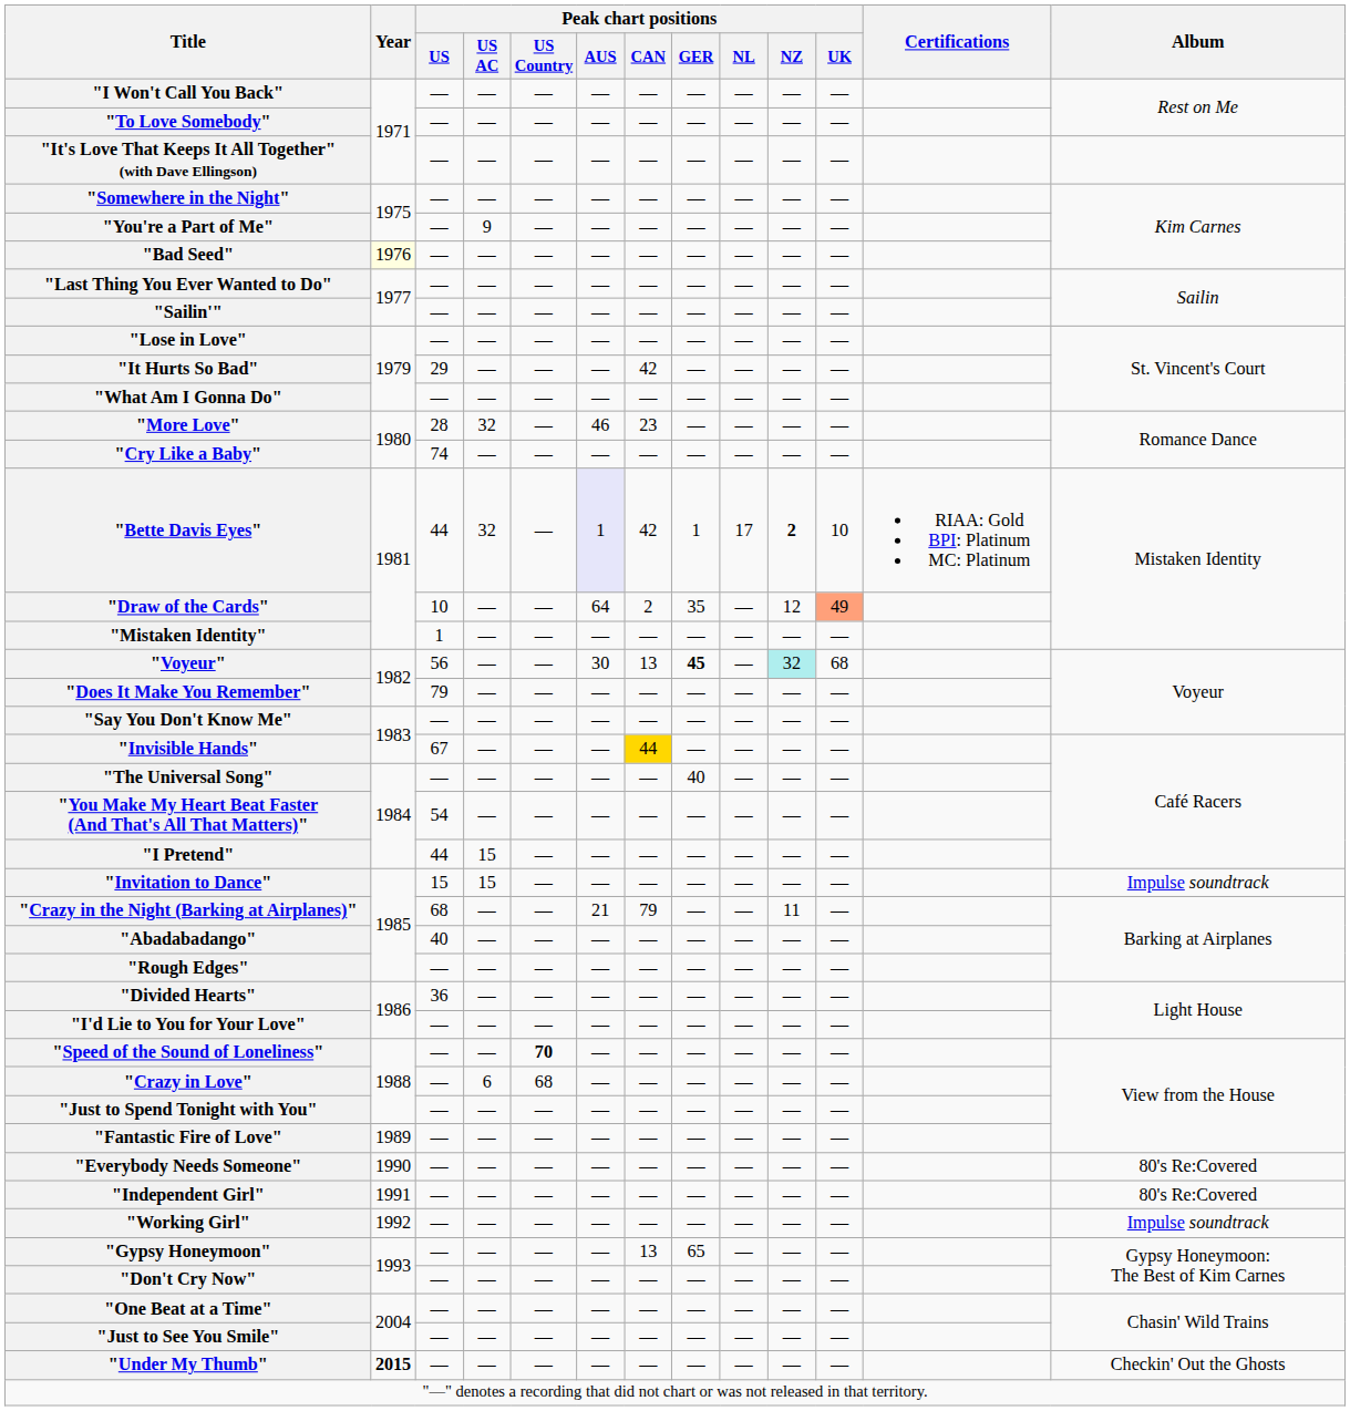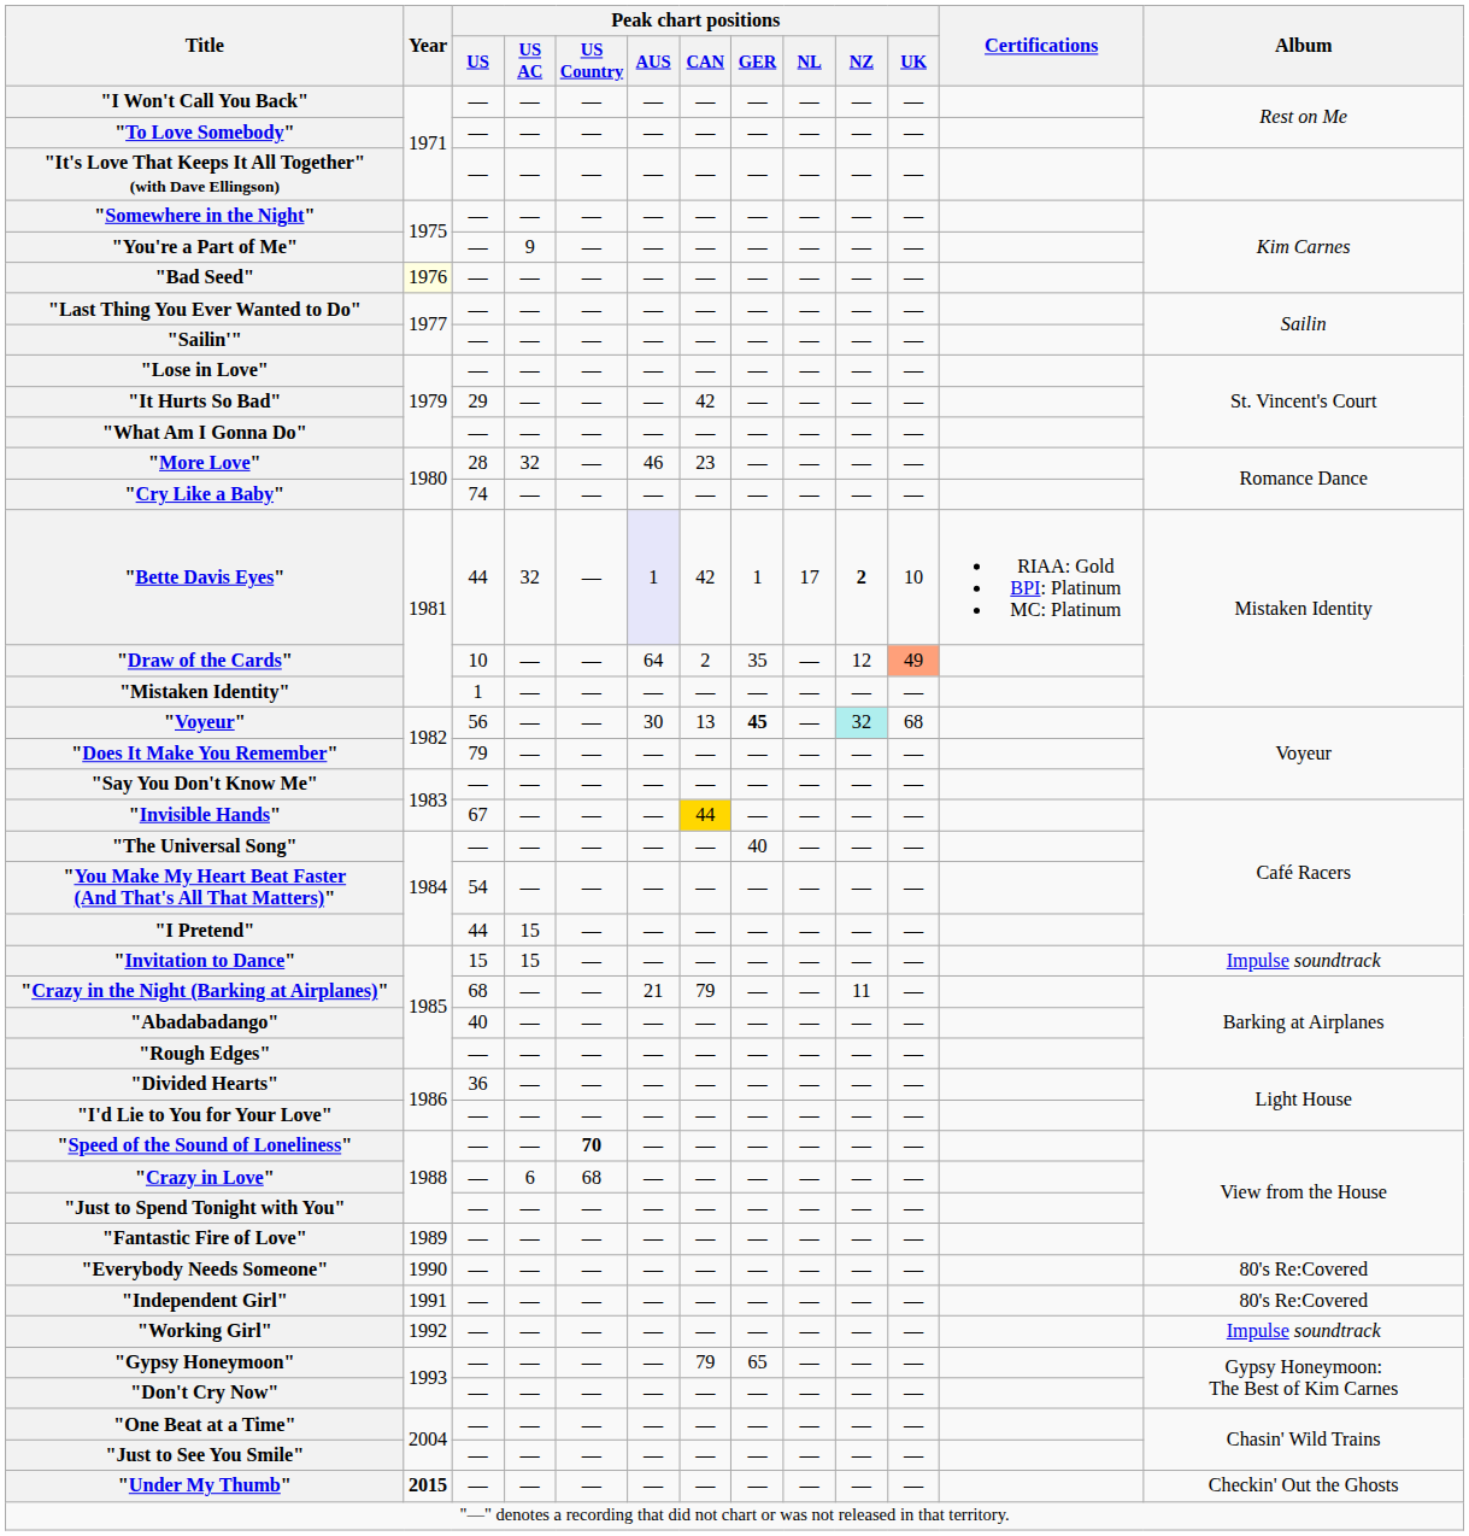 <table class="wikitable plainrowheaders" style="text-align:center;">
 <tr>
 <th scope="col" rowspan="2" style="width:20em;">Title</th>
 <th scope="col" rowspan="2" style="width:1em;">Year</th>
 <th scope="col" colspan="9">Peak chart positions</th>
 <th scope="col" rowspan="2" style="width:10em;"><a href='#'>Certifications</a></th>
 <th scope="col" rowspan="2" style="width:16em;">Album</th>
 </tr>
 <tr>
 <th scope="col" style="width:2.5em;font-size:90%;"><a href='#'>US</a><br></th>
 <th scope="col" style="width:2.5em;font-size:90%;"><a href='#'>US AC</a><br></th>
 <th scope="col" style="width:2.5em;font-size:90%;"><a href='#'>US Country</a><br></th>
 <th scope="col" style="width:2.5em;font-size:90%;"><a href='#'>AUS</a><br></th>
 <th scope="col" style="width:2.5em;font-size:90%;"><a href='#'>CAN</a><br></th>
 <th scope="col" style="width:2.5em;font-size:90%;"><a href='#'>GER</a><br></th>
 <th scope="col" style="width:2.5em;font-size:90%;"><a href='#'>NL</a><br></th>
 <th scope="col" style="width:2.5em;font-size:90%;"><a href='#'>NZ</a><br></th>
 <th scope="col" style="width:2.5em;font-size:90%;"><a href='#'>UK</a><br></th>
 </tr>
 <tr>
 <th scope="row">"I Won't Call You Back"</th>
 <td rowspan="3">1971</td>
 <td>—</td>
 <td>—</td>
 <td>—</td>
 <td>—</td>
 <td>—</td>
 <td>—</td>
 <td>—</td>
 <td>—</td>
 <td>—</td>
 <td></td>
 <td rowspan="2"><em>Rest on Me</em></td>
 </tr>
 <tr>
 <th scope="row">"<a href='#'>To Love Somebody</a>"</th>
 <td>—</td>
 <td>—</td>
 <td>—</td>
 <td>—</td>
 <td>—</td>
 <td>—</td>
 <td>—</td>
 <td>—</td>
 <td>—</td>
 <td></td>
 </tr>
 <tr>
 <th scope="row">"It's Love That Keeps It All Together"<br><small>(with Dave Ellingson)</small></th>
 <td>—</td>
 <td>—</td>
 <td>—</td>
 <td>—</td>
 <td>—</td>
 <td>—</td>
 <td>—</td>
 <td>—</td>
 <td>—</td>
 <td></td>
 <td></td>
 </tr>
 <tr>
 <th scope="row">"<a href='#'>Somewhere in the Night</a>"</th>
 <td rowspan="2">1975</td>
 <td>—</td>
 <td>—</td>
 <td>—</td>
 <td>—</td>
 <td>—</td>
 <td>—</td>
 <td>—</td>
 <td>—</td>
 <td>—</td>
 <td></td>
 <td rowspan="3"><em>Kim Carnes</em></td>
 </tr>
 <tr>
 <th scope="row">"You're a Part of Me"</th>
 <td>—</td>
 <td>9</td>
 <td>—</td>
 <td>—</td>
 <td>—</td>
 <td>—</td>
 <td>—</td>
 <td>—</td>
 <td>—</td>
 <td></td>
 </tr>
 <tr>
 <th scope="row">"Bad Seed"</th>
 <td style="background: lightyellow;">1976</td>
 <td>—</td>
 <td>—</td>
 <td>—</td>
 <td>—</td>
 <td>—</td>
 <td>—</td>
 <td>—</td>
 <td>—</td>
 <td>—</td>
 <td></td>
 </tr>
 <tr>
 <th scope="row">"Last Thing You Ever Wanted to Do"</th>
 <td rowspan="2">1977</td>
 <td>—</td>
 <td>—</td>
 <td>—</td>
 <td>—</td>
 <td>—</td>
 <td>—</td>
 <td>—</td>
 <td>—</td>
 <td>—</td>
 <td></td>
 <td rowspan="2"><em>Sailin<strong></td>
 </tr>
 <tr>
 <th scope="row">"Sailin'"</th>
 <td>—</td>
 <td>—</td>
 <td>—</td>
 <td>—</td>
 <td>—</td>
 <td>—</td>
 <td>—</td>
 <td>—</td>
 <td>—</td>
 <td></td>
 </tr>
 <tr>
 <th scope="row">"Lose in Love"</th>
 <td rowspan="3">1979</td>
 <td>—</td>
 <td>—</td>
 <td>—</td>
 <td>—</td>
 <td>—</td>
 <td>—</td>
 <td>—</td>
 <td>—</td>
 <td>—</td>
 <td></td>
 <td rowspan="3"></em>St. Vincent's Court<em></td>
 </tr>
 <tr>
 <th scope="row">"It Hurts So Bad"</th>
 <td>29</td>
 <td>—</td>
 <td>—</td>
 <td>—</td>
 <td>42</td>
 <td>—</td>
 <td>—</td>
 <td>—</td>
 <td>—</td>
 <td></td>
 </tr>
 <tr>
 <th scope="row">"What Am I Gonna Do"</th>
 <td>—</td>
 <td>—</td>
 <td>—</td>
 <td>—</td>
 <td>—</td>
 <td>—</td>
 <td>—</td>
 <td>—</td>
 <td>—</td>
 <td></td>
 </tr>
 <tr>
 <th scope="row">"<a href='#'>More Love</a>"</th>
 <td rowspan="2">1980</td>
 <td>28</td>
 <td>32</td>
 <td>—</td>
 <td>46</td>
 <td>23</td>
 <td>—</td>
 <td>—</td>
 <td>—</td>
 <td>—</td>
 <td></td>
 <td rowspan="2"></em>Romance Dance<em></td>
 </tr>
 <tr>
 <th scope="row">"<a href='#'>Cry Like a Baby</a>"</th>
 <td>74</td>
 <td>—</td>
 <td>—</td>
 <td>—</td>
 <td>—</td>
 <td>—</td>
 <td>—</td>
 <td>—</td>
 <td>—</td>
 <td></td>
 </tr>
 <tr>
 <th scope="row">"<a href='#'>Bette Davis Eyes</a>"</th>
 <td rowspan="3">1981</td>
 <td>44</td>
 <td>32</td>
 <td>—</td>
 <td style="background: lavender;">1</td>
 <td>42</td>
 <td>1</td>
 <td>17</td>
 <td><strong>2</strong></td>
 <td>10</td>
 <td><br><ul><li>RIAA: Gold</li><li><a href='#'>BPI</a>: Platinum</li><li>MC: Platinum</li></ul></td>
 <td rowspan="3"></em>Mistaken Identity<em></td>
 </tr>
 <tr>
 <th scope="row">"<a href='#'>Draw of the Cards</a>"</th>
 <td>10</td>
 <td>—</td>
 <td>—</td>
 <td>64</td>
 <td>2</td>
 <td>35</td>
 <td>—</td>
 <td>12</td>
 <td style="background: lightsalmon;">49</td>
 <td></td>
 </tr>
 <tr>
 <th scope="row">"Mistaken Identity"</th>
 <td>1</td>
 <td>—</td>
 <td>—</td>
 <td>—</td>
 <td>—</td>
 <td>—</td>
 <td>—</td>
 <td>—</td>
 <td>—</td>
 <td></td>
 </tr>
 <tr>
 <th scope="row">"<a href='#'>Voyeur</a>"</th>
 <td rowspan="2">1982</td>
 <td>56</td>
 <td>—</td>
 <td>—</td>
 <td>30</td>
 <td>13</td>
 <td><strong>45</strong></td>
 <td>—</td>
 <td style="background: paleturquoise;">32</td>
 <td>68</td>
 <td></td>
 <td rowspan="3"></em>Voyeur<em></td>
 </tr>
 <tr>
 <th scope="row">"<a href='#'>Does It Make You Remember</a>"</th>
 <td>79</td>
 <td>—</td>
 <td>—</td>
 <td>—</td>
 <td>—</td>
 <td>—</td>
 <td>—</td>
 <td>—</td>
 <td>—</td>
 <td></td>
 </tr>
 <tr>
 <th scope="row">"Say You Don't Know Me"</th>
 <td rowspan="2">1983</td>
 <td>—</td>
 <td>—</td>
 <td>—</td>
 <td>—</td>
 <td>—</td>
 <td>—</td>
 <td>—</td>
 <td>—</td>
 <td>—</td>
 <td></td>
 </tr>
 <tr>
 <th scope="row">"<a href='#'>Invisible Hands</a>"</th>
 <td>67</td>
 <td>—</td>
 <td>—</td>
 <td>—</td>
 <td style="background: gold;">44</td>
 <td>—</td>
 <td>—</td>
 <td>—</td>
 <td>—</td>
 <td></td>
 <td rowspan="4"></em>Café Racers<em></td>
 </tr>
 <tr>
 <th scope="row">"The Universal Song"</th>
 <td rowspan="3">1984</td>
 <td>—</td>
 <td>—</td>
 <td>—</td>
 <td>—</td>
 <td>—</td>
 <td>40</td>
 <td>—</td>
 <td>—</td>
 <td>—</td>
 <td></td>
 </tr>
 <tr>
 <th scope="row">"<a href='#'>You Make My Heart Beat Faster<br>(And That's All That Matters)</a>"</th>
 <td>54</td>
 <td>—</td>
 <td>—</td>
 <td>—</td>
 <td>—</td>
 <td>—</td>
 <td>—</td>
 <td>—</td>
 <td>—</td>
 <td></td>
 </tr>
 <tr>
 <th scope="row">"I Pretend"</th>
 <td>44</td>
 <td>15</td>
 <td>—</td>
 <td>—</td>
 <td>—</td>
 <td>—</td>
 <td>—</td>
 <td>—</td>
 <td>—</td>
 <td></td>
 </tr>
 <tr>
 <th scope="row">"<a href='#'>Invitation to Dance</a>"</th>
 <td rowspan="4">1985</td>
 <td>15</td>
 <td>15</td>
 <td>—</td>
 <td>—</td>
 <td>—</td>
 <td>—</td>
 <td>—</td>
 <td>—</td>
 <td>—</td>
 <td></td>
 <td></em><a href='#'>Impulse</a><em> soundtrack</td>
 </tr>
 <tr>
 <th scope="row">"<a href='#'>Crazy in the Night (Barking at Airplanes)</a>"</th>
 <td>68</td>
 <td>—</td>
 <td>—</td>
 <td>21</td>
 <td>79</td>
 <td>—</td>
 <td>—</td>
 <td>11</td>
 <td>—</td>
 <td></td>
 <td rowspan="3"></em>Barking at Airplanes<em></td>
 </tr>
 <tr>
 <th scope="row">"Abadabadango"</th>
 <td>40</td>
 <td>—</td>
 <td>—</td>
 <td>—</td>
 <td>—</td>
 <td>—</td>
 <td>—</td>
 <td>—</td>
 <td>—</td>
 <td></td>
 </tr>
 <tr>
 <th scope="row">"Rough Edges"</th>
 <td>—</td>
 <td>—</td>
 <td>—</td>
 <td>—</td>
 <td>—</td>
 <td>—</td>
 <td>—</td>
 <td>—</td>
 <td>—</td>
 <td></td>
 </tr>
 <tr>
 <th scope="row">"Divided Hearts"</th>
 <td rowspan="2">1986</td>
 <td>36</td>
 <td>—</td>
 <td>—</td>
 <td>—</td>
 <td>—</td>
 <td>—</td>
 <td>—</td>
 <td>—</td>
 <td>—</td>
 <td></td>
 <td rowspan="2"></em>Light House<em></td>
 </tr>
 <tr>
 <th scope="row">"I'd Lie to You for Your Love"</th>
 <td>—</td>
 <td>—</td>
 <td>—</td>
 <td>—</td>
 <td>—</td>
 <td>—</td>
 <td>—</td>
 <td>—</td>
 <td>—</td>
 <td></td>
 </tr>
 <tr>
 <th scope="row">"<a href='#'>Speed of the Sound of Loneliness</a>"</th>
 <td rowspan="3">1988</td>
 <td>—</td>
 <td>—</td>
 <td><strong>70</strong></td>
 <td>—</td>
 <td>—</td>
 <td>—</td>
 <td>—</td>
 <td>—</td>
 <td>—</td>
 <td></td>
 <td rowspan="4"></em>View from the House<em></td>
 </tr>
 <tr>
 <th scope="row">"<a href='#'>Crazy in Love</a>"</th>
 <td>—</td>
 <td>6</td>
 <td>68</td>
 <td>—</td>
 <td>—</td>
 <td>—</td>
 <td>—</td>
 <td>—</td>
 <td>—</td>
 <td></td>
 </tr>
 <tr>
 <th scope="row">"Just to Spend Tonight with You"</th>
 <td>—</td>
 <td>—</td>
 <td>—</td>
 <td>—</td>
 <td>—</td>
 <td>—</td>
 <td>—</td>
 <td>—</td>
 <td>—</td>
 <td></td>
 </tr>
 <tr>
 <th scope="row">"Fantastic Fire of Love"</th>
 <td>1989</td>
 <td>—</td>
 <td>—</td>
 <td>—</td>
 <td>—</td>
 <td>—</td>
 <td>—</td>
 <td>—</td>
 <td>—</td>
 <td>—</td>
 <td></td>
 </tr>
 <tr>
 <th scope="row">"Everybody Needs Someone"</th>
 <td>1990</td>
 <td>—</td>
 <td>—</td>
 <td>—</td>
 <td>—</td>
 <td>—</td>
 <td>—</td>
 <td>—</td>
 <td>—</td>
 <td>—</td>
 <td></td>
 <td></em>80's Re:Covered<em></td>
 </tr>
 <tr>
 <th scope="row">"Independent Girl"</th>
 <td>1991</td>
 <td>—</td>
 <td>—</td>
 <td>—</td>
 <td>—</td>
 <td>—</td>
 <td>—</td>
 <td>—</td>
 <td>—</td>
 <td>—</td>
 <td></td>
 <td></em>80's Re:Covered<em></td>
 </tr>
 <tr>
 <th scope="row">"Working Girl"</th>
 <td>1992</td>
 <td>—</td>
 <td>—</td>
 <td>—</td>
 <td>—</td>
 <td>—</td>
 <td>—</td>
 <td>—</td>
 <td>—</td>
 <td>—</td>
 <td></td>
 <td></em><a href='#'>Impulse</a><em> soundtrack</td>
 </tr>
 <tr>
 <th scope="row">"Gypsy Honeymoon"</th>
 <td rowspan="2">1993</td>
 <td>—</td>
 <td>—</td>
 <td>—</td>
 <td>—</td>
-<td>13</td>
+<td>79</td>
 <td>65</td>
 <td>—</td>
 <td>—</td>
 <td>—</td>
 <td></td>
 <td rowspan="2"></em>Gypsy Honeymoon:<br>The Best of Kim Carnes<em></td>
 </tr>
 <tr>
 <th scope="row">"Don't Cry Now"</th>
 <td>—</td>
 <td>—</td>
 <td>—</td>
 <td>—</td>
 <td>—</td>
 <td>—</td>
 <td>—</td>
 <td>—</td>
 <td>—</td>
 <td></td>
 </tr>
 <tr>
 <th scope="row">"One Beat at a Time"</th>
 <td rowspan="2">2004</td>
 <td>—</td>
 <td>—</td>
 <td>—</td>
 <td>—</td>
 <td>—</td>
 <td>—</td>
 <td>—</td>
 <td>—</td>
 <td>—</td>
 <td></td>
 <td rowspan="2"></em>Chasin' Wild Trains<em></td>
 </tr>
 <tr>
 <th scope="row">"Just to See You Smile"</th>
 <td>—</td>
 <td>—</td>
 <td>—</td>
 <td>—</td>
 <td>—</td>
 <td>—</td>
 <td>—</td>
 <td>—</td>
 <td>—</td>
 <td></td>
 </tr>
 <tr>
 <th scope="row">"<a href='#'>Under My Thumb</a>"</th>
 <td><strong>2015</strong></td>
 <td>—</td>
 <td>—</td>
 <td>—</td>
 <td>—</td>
 <td>—</td>
 <td>—</td>
 <td>—</td>
 <td>—</td>
 <td>—</td>
 <td></td>
 <td></em>Checkin' Out the Ghosts<em></td>
 </tr>
 <tr>
 <td colspan="14" style="font-size:90%">"—" denotes a recording that did not chart or was not released in that territory.</td>
 </tr>
 </table>
